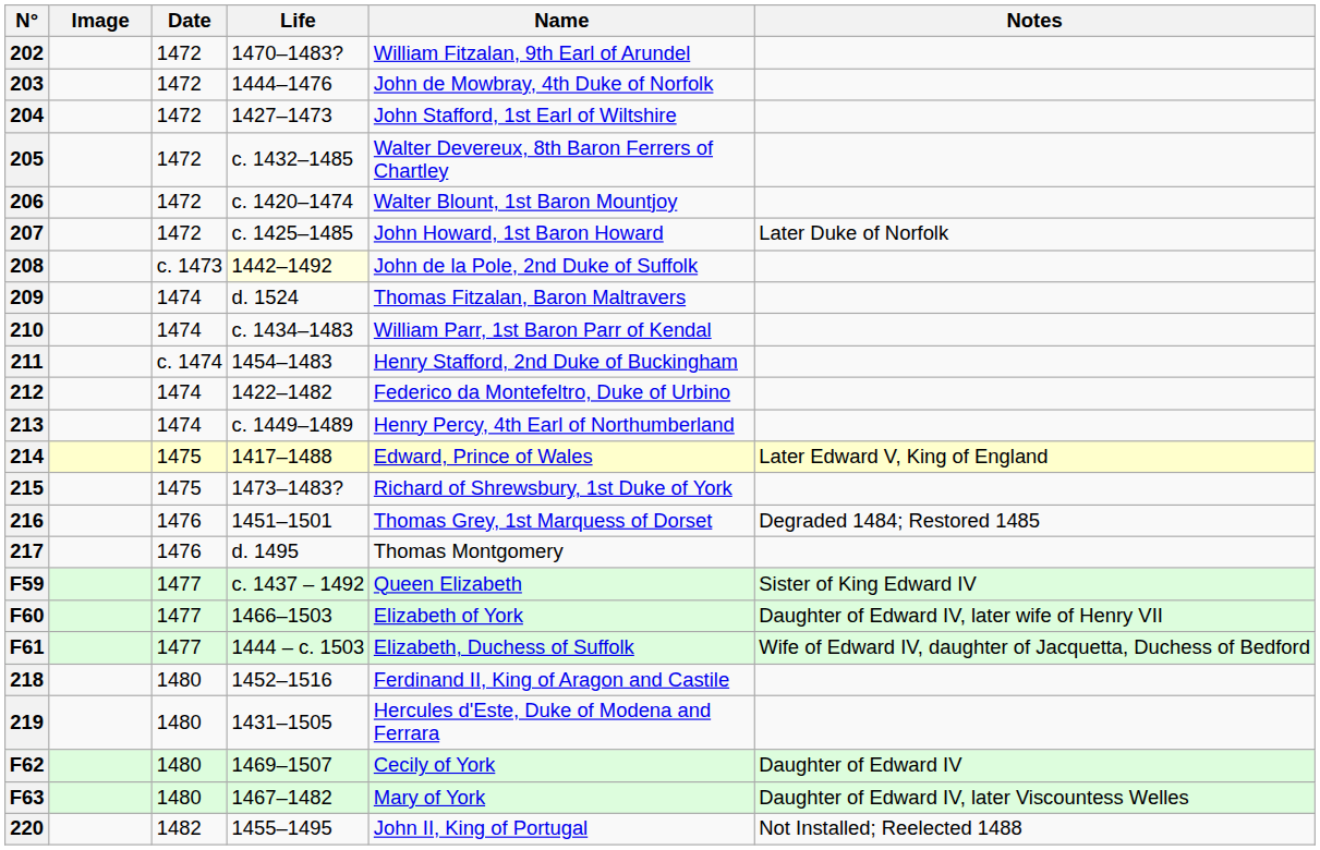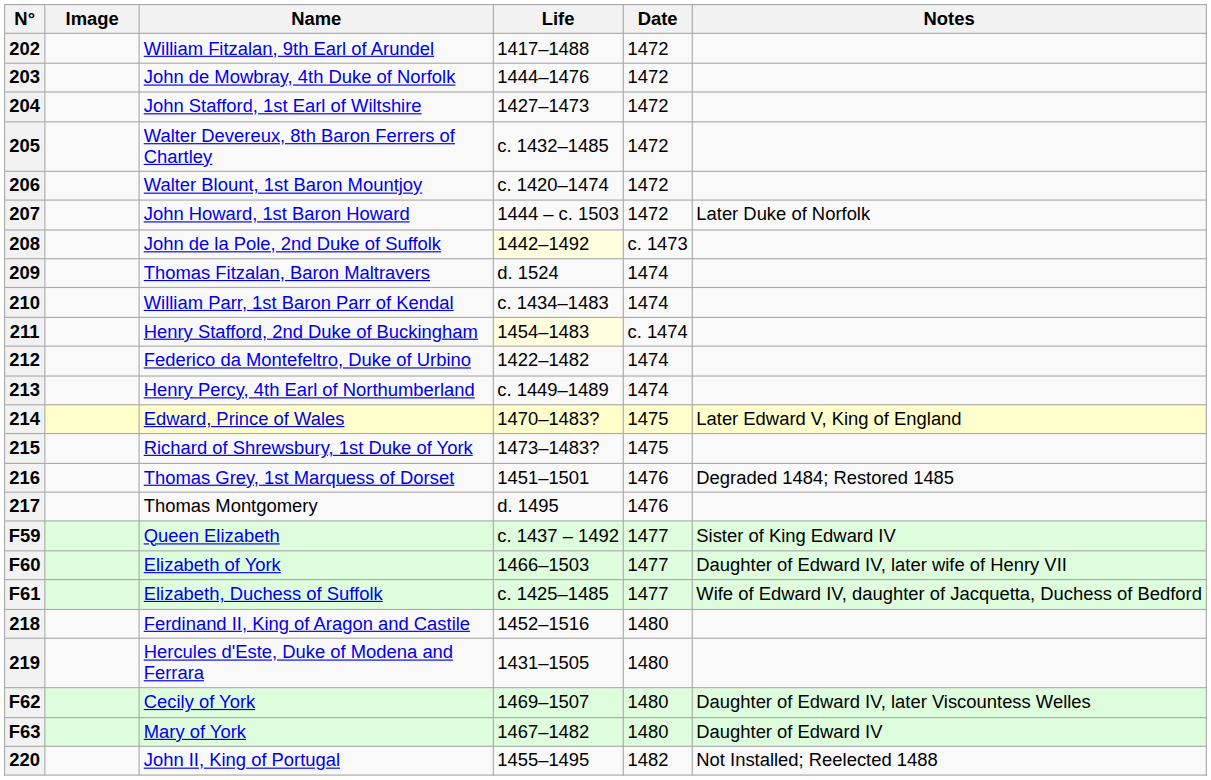 <table class="wikitable">
 <tr>
 <th>N°</th>
 <th style="width: 75px;">Image</th>
+<th style="width: 300px;">Name</th>
+<th>Life</th>
 <th>Date</th>
-<th>Life</th>
-<th style="width: 300px;">Name</th>
 <th>Notes</th>
 </tr>
 <tr id="Edward IV 2">
 <th>202</th>
 <td></td>
+<td><a href='#'>William Fitzalan, 9th Earl of Arundel</a></td>
+<td>1417–1488</td>
 <td>1472</td>
-<td>1470–1483?</td>
-<td><a href='#'>William Fitzalan, 9th Earl of Arundel</a></td>
 <td></td>
 </tr>
 <tr>
 <th>203</th>
 <td></td>
+<td><a href='#'>John de Mowbray, 4th Duke of Norfolk</a></td>
+<td>1444–1476</td>
 <td>1472</td>
-<td>1444–1476</td>
-<td><a href='#'>John de Mowbray, 4th Duke of Norfolk</a></td>
 <td></td>
 </tr>
 <tr>
 <th>204</th>
 <td></td>
+<td><a href='#'>John Stafford, 1st Earl of Wiltshire</a></td>
+<td>1427–1473</td>
 <td>1472</td>
-<td>1427–1473</td>
-<td><a href='#'>John Stafford, 1st Earl of Wiltshire</a></td>
 <td></td>
 </tr>
 <tr>
 <th>205</th>
 <td></td>
+<td><a href='#'>Walter Devereux, 8th Baron Ferrers of Chartley</a></td>
+<td>c. 1432–1485</td>
 <td>1472</td>
-<td>c. 1432–1485</td>
-<td><a href='#'>Walter Devereux, 8th Baron Ferrers of Chartley</a></td>
 <td></td>
 </tr>
 <tr>
 <th>206</th>
 <td></td>
+<td><a href='#'>Walter Blount, 1st Baron Mountjoy</a></td>
+<td>c. 1420–1474</td>
 <td>1472</td>
-<td>c. 1420–1474</td>
-<td><a href='#'>Walter Blount, 1st Baron Mountjoy</a></td>
 <td></td>
 </tr>
 <tr>
 <th>207</th>
 <td></td>
+<td><a href='#'>John Howard, 1st Baron Howard</a></td>
+<td>1444 – c. 1503</td>
 <td>1472</td>
-<td>c. 1425–1485</td>
-<td><a href='#'>John Howard, 1st Baron Howard</a></td>
 <td>Later Duke of Norfolk</td>
 </tr>
 <tr>
 <th>208</th>
 <td></td>
+<td><a href='#'>John de la Pole, 2nd Duke of Suffolk</a></td>
+<td style="background: lightyellow;">1442–1492</td>
 <td>c. 1473</td>
-<td style="background: lightyellow;">1442–1492</td>
-<td><a href='#'>John de la Pole, 2nd Duke of Suffolk</a></td>
 <td></td>
 </tr>
 <tr>
 <th>209</th>
 <td></td>
+<td><a href='#'>Thomas Fitzalan, Baron Maltravers</a></td>
+<td>d. 1524</td>
 <td>1474</td>
-<td>d. 1524</td>
-<td><a href='#'>Thomas Fitzalan, Baron Maltravers</a></td>
 <td></td>
 </tr>
 <tr>
 <th>210</th>
 <td></td>
+<td><a href='#'>William Parr, 1st Baron Parr of Kendal</a></td>
+<td>c. 1434–1483</td>
 <td>1474</td>
-<td>c. 1434–1483</td>
-<td><a href='#'>William Parr, 1st Baron Parr of Kendal</a></td>
 <td></td>
 </tr>
 <tr>
 <th>211</th>
 <td></td>
+<td><a href='#'>Henry Stafford, 2nd Duke of Buckingham</a></td>
+<td style="background: lightyellow;">1454–1483</td>
 <td>c. 1474</td>
-<td>1454–1483</td>
-<td><a href='#'>Henry Stafford, 2nd Duke of Buckingham</a></td>
 <td></td>
 </tr>
 <tr>
 <th>212</th>
 <td></td>
+<td><a href='#'>Federico da Montefeltro, Duke of Urbino</a></td>
+<td>1422–1482</td>
 <td>1474</td>
-<td>1422–1482</td>
-<td><a href='#'>Federico da Montefeltro, Duke of Urbino</a></td>
 <td></td>
 </tr>
 <tr>
 <th>213</th>
 <td></td>
+<td><a href='#'>Henry Percy, 4th Earl of Northumberland</a></td>
+<td>c. 1449–1489</td>
 <td>1474</td>
-<td>c. 1449–1489</td>
-<td><a href='#'>Henry Percy, 4th Earl of Northumberland</a></td>
 <td></td>
 </tr>
 <tr bgcolor="#FFFFCC">
 <th>214</th>
 <td></td>
+<td><a href='#'>Edward, Prince of Wales</a></td>
+<td>1470–1483?</td>
 <td>1475</td>
-<td>1417–1488</td>
-<td><a href='#'>Edward, Prince of Wales</a></td>
 <td>Later Edward V, King of England</td>
 </tr>
 <tr>
 <th>215</th>
 <td></td>
+<td><a href='#'>Richard of Shrewsbury, 1st Duke of York</a></td>
+<td>1473–1483?</td>
 <td>1475</td>
-<td>1473–1483?</td>
-<td><a href='#'>Richard of Shrewsbury, 1st Duke of York</a></td>
 <td></td>
 </tr>
 <tr>
 <th>216</th>
 <td></td>
+<td><a href='#'>Thomas Grey, 1st Marquess of Dorset</a></td>
+<td>1451–1501</td>
 <td>1476</td>
-<td>1451–1501</td>
-<td><a href='#'>Thomas Grey, 1st Marquess of Dorset</a></td>
 <td>Degraded 1484; Restored 1485</td>
 </tr>
 <tr>
 <th>217</th>
 <td></td>
+<td>Thomas Montgomery</td>
+<td>d. 1495</td>
 <td>1476</td>
-<td>d. 1495</td>
-<td>Thomas Montgomery</td>
 <td></td>
 </tr>
 <tr bgcolor="#DDFDDD">
 <th>F59</th>
 <td></td>
+<td><a href='#'>Queen Elizabeth</a></td>
+<td>c. 1437 – 1492</td>
 <td>1477</td>
-<td>c. 1437 – 1492</td>
-<td><a href='#'>Queen Elizabeth</a></td>
 <td>Sister of King Edward IV</td>
 </tr>
 <tr bgcolor="#DDFDDD">
 <th>F60</th>
 <td></td>
+<td><a href='#'>Elizabeth of York</a></td>
+<td>1466–1503</td>
 <td>1477</td>
-<td>1466–1503</td>
-<td><a href='#'>Elizabeth of York</a></td>
 <td>Daughter of Edward IV, later wife of Henry VII</td>
 </tr>
 <tr bgcolor="#DDFDDD">
 <th>F61</th>
 <td></td>
+<td><a href='#'>Elizabeth, Duchess of Suffolk</a></td>
+<td>c. 1425–1485</td>
 <td>1477</td>
-<td>1444 – c. 1503</td>
-<td><a href='#'>Elizabeth, Duchess of Suffolk</a></td>
 <td>Wife of Edward IV, daughter of Jacquetta, Duchess of Bedford</td>
 </tr>
 <tr>
 <th>218</th>
 <td></td>
+<td><a href='#'>Ferdinand II, King of Aragon and Castile</a></td>
+<td>1452–1516</td>
 <td>1480</td>
-<td>1452–1516</td>
-<td><a href='#'>Ferdinand II, King of Aragon and Castile</a></td>
 <td></td>
 </tr>
 <tr>
 <th>219</th>
 <td></td>
+<td><a href='#'>Hercules d'Este, Duke of Modena and Ferrara</a></td>
+<td>1431–1505</td>
 <td>1480</td>
-<td>1431–1505</td>
-<td><a href='#'>Hercules d'Este, Duke of Modena and Ferrara</a></td>
 <td></td>
 </tr>
 <tr bgcolor="#DDFDDD">
 <th>F62</th>
 <td></td>
+<td><a href='#'>Cecily of York</a></td>
+<td>1469–1507</td>
 <td>1480</td>
-<td>1469–1507</td>
-<td><a href='#'>Cecily of York</a></td>
-<td>Daughter of Edward IV</td>
+<td>Daughter of Edward IV, later Viscountess Welles</td>
 </tr>
 <tr bgcolor="#DDFDDD">
 <th>F63</th>
 <td></td>
+<td><a href='#'>Mary of York</a></td>
+<td>1467–1482</td>
 <td>1480</td>
-<td>1467–1482</td>
-<td><a href='#'>Mary of York</a></td>
-<td>Daughter of Edward IV, later Viscountess Welles</td>
+<td>Daughter of Edward IV</td>
 </tr>
 <tr>
 <th>220</th>
 <td></td>
+<td><a href='#'>John II, King of Portugal</a></td>
+<td>1455–1495</td>
 <td>1482</td>
-<td>1455–1495</td>
-<td><a href='#'>John II, King of Portugal</a></td>
 <td>Not Installed; Reelected 1488</td>
 </tr>
 </table>
